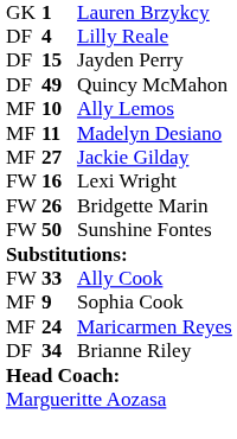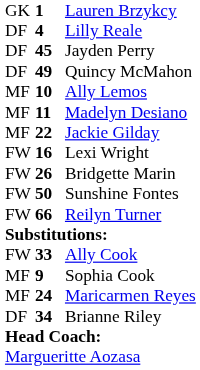 <table cellspacing="0" cellpadding="0" style="font-size:90%; margin:0.2em auto;">
 <tr>
 <th width="25"></th>
 <th width="25"></th>
 </tr>
 <tr>
 <td>GK</td>
 <td><strong>1</strong></td>
 <td> <a href='#'>Lauren Brzykcy</a></td>
 </tr>
 <tr>
 <td>DF</td>
 <td><strong>4</strong></td>
 <td> <a href='#'>Lilly Reale</a></td>
 </tr>
 <tr>
 <td>DF</td>
-<td><strong>15</strong></td>
+<td><strong>45</strong></td>
 <td> Jayden Perry</td>
 <td></td>
 </tr>
 <tr>
 <td>DF</td>
 <td><strong>49</strong></td>
 <td> Quincy McMahon</td>
 </tr>
 <tr>
 <td>MF</td>
 <td><strong>10</strong></td>
 <td> <a href='#'>Ally Lemos</a></td>
 </tr>
 <tr>
 <td>MF</td>
 <td><strong>11</strong></td>
 <td> <a href='#'>Madelyn Desiano</a></td>
 </tr>
 <tr>
 <td>MF</td>
-<td><strong>27</strong></td>
+<td><strong>22</strong></td>
 <td> <a href='#'>Jackie Gilday</a></td>
 <td></td>
 <td></td>
 </tr>
 <tr>
 <td>FW</td>
 <td><strong>16</strong></td>
 <td> Lexi Wright</td>
 <td></td>
 <td>   </td>
 </tr>
 <tr>
 <td>FW</td>
 <td><strong>26</strong></td>
 <td> Bridgette Marin</td>
 <td></td>
 <td>  </td>
 </tr>
 <tr>
 <td>FW</td>
 <td><strong>50</strong></td>
 <td> Sunshine Fontes</td>
+<td></td>
+<td> </td>
+</tr>
+<tr>
+<td>FW</td>
+<td><strong>66</strong></td>
+<td> <a href='#'>Reilyn Turner</a></td>
 <td></td>
 <td> </td>
 </tr>
 <tr>
 <td colspan=3><strong>Substitutions:</strong></td>
 </tr>
 <tr>
 <td>FW</td>
 <td><strong>33</strong></td>
 <td> <a href='#'>Ally Cook</a></td>
 <td></td>
 <td></td>
 </tr>
 <tr>
 <td>MF</td>
 <td><strong>9</strong></td>
 <td> Sophia Cook</td>
 <td></td>
 <td>   </td>
 </tr>
 <tr>
 <td>MF</td>
 <td><strong>24</strong></td>
 <td> <a href='#'>Maricarmen Reyes</a></td>
 <td></td>
 <td>  </td>
 </tr>
 <tr>
 <td>DF</td>
 <td><strong>34</strong></td>
 <td> Brianne Riley</td>
 </tr>
 <tr>
 <td colspan=3><strong>Head Coach:</strong></td>
 </tr>
 <tr>
 <td colspan=4> <a href='#'>Margueritte Aozasa</a></td>
 </tr>
 </table>
